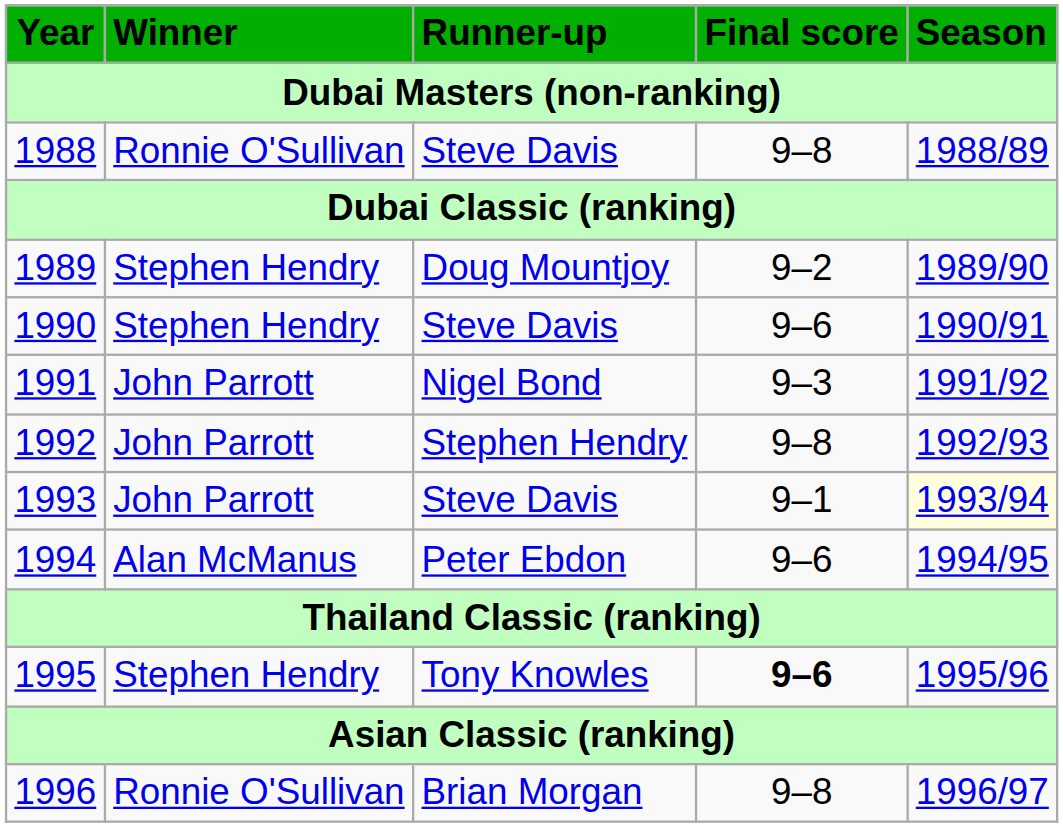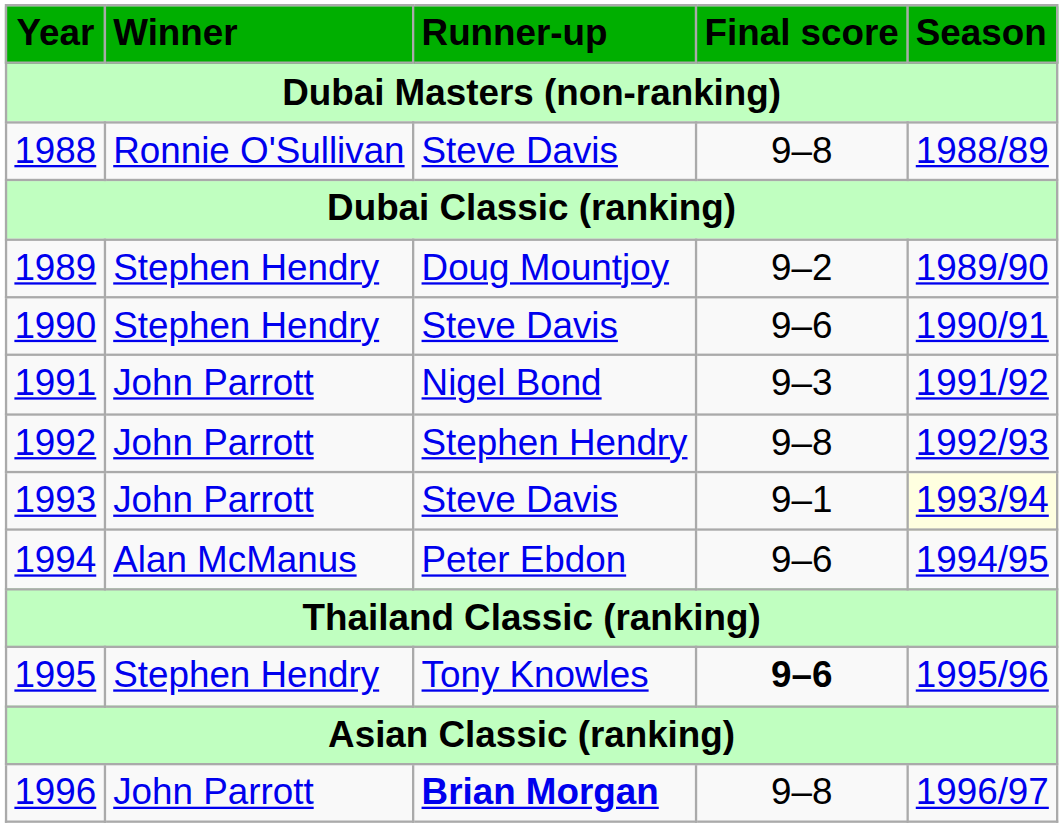 <table class="wikitable" style="margin: auto">
 <tr>
 <th style="text-align: center; background-color: #00af00">Year</th>
 <th style="text-align: left; background-color: #00af00">Winner</th>
 <th style="text-align: left; background-color: #00af00">Runner-up</th>
 <th style="text-align: left; background-color: #00af00">Final score</th>
 <th style="text-align: left; background-color: #00af00">Season</th>
 </tr>
 <tr>
 <th colspan=5 style="text-align: center; background-color: #c0ffc0">Dubai Masters (non-ranking)</th>
 </tr>
 <tr>
 <td><a href='#'>1988</a></td>
 <td> <a href='#'>Ronnie O'Sullivan</a></td>
 <td> <a href='#'>Steve Davis</a></td>
 <td style="text-align: center">9–8</td>
 <td><a href='#'>1988/89</a></td>
 </tr>
 <tr>
 <th colspan=5 style="text-align: center; background-color: #c0ffc0">Dubai Classic (ranking)</th>
 </tr>
 <tr>
 <td><a href='#'>1989</a></td>
 <td> <a href='#'>Stephen Hendry</a></td>
 <td> <a href='#'>Doug Mountjoy</a></td>
 <td style="text-align: center">9–2</td>
 <td><a href='#'>1989/90</a></td>
 </tr>
 <tr>
 <td><a href='#'>1990</a></td>
 <td> <a href='#'>Stephen Hendry</a></td>
 <td> <a href='#'>Steve Davis</a></td>
 <td style="text-align: center">9–6</td>
 <td><a href='#'>1990/91</a></td>
 </tr>
 <tr>
 <td><a href='#'>1991</a></td>
 <td> <a href='#'>John Parrott</a></td>
 <td> <a href='#'>Nigel Bond</a></td>
 <td style="text-align: center">9–3</td>
 <td><a href='#'>1991/92</a></td>
 </tr>
 <tr>
 <td><a href='#'>1992</a></td>
 <td> <a href='#'>John Parrott</a></td>
 <td> <a href='#'>Stephen Hendry</a></td>
 <td style="text-align: center">9–8</td>
 <td><a href='#'>1992/93</a></td>
 </tr>
 <tr>
 <td><a href='#'>1993</a></td>
 <td> <a href='#'>John Parrott</a></td>
 <td> <a href='#'>Steve Davis</a></td>
 <td style="text-align: center">9–1</td>
 <td style="background: lightyellow;"><a href='#'>1993/94</a></td>
 </tr>
 <tr>
 <td><a href='#'>1994</a></td>
 <td> <a href='#'>Alan McManus</a></td>
 <td> <a href='#'>Peter Ebdon</a></td>
 <td style="text-align: center">9–6</td>
 <td><a href='#'>1994/95</a></td>
 </tr>
 <tr>
 <th colspan=5 style="text-align: center; background-color: #c0ffc0">Thailand Classic (ranking)</th>
 </tr>
 <tr>
 <td><a href='#'>1995</a></td>
 <td> <a href='#'>Stephen Hendry</a></td>
 <td> <a href='#'>Tony Knowles</a></td>
 <td style="text-align: center"><strong>9–6</strong></td>
 <td><a href='#'>1995/96</a></td>
 </tr>
 <tr>
 <th colspan=5 style="text-align: center; background-color: #c0ffc0">Asian Classic (ranking)</th>
 </tr>
 <tr>
 <td><a href='#'>1996</a></td>
-<td> <a href='#'>Ronnie O'Sullivan</a></td>
-<td> <a href='#'>Brian Morgan</a></td>
+<td> <a href='#'>John Parrott</a></td>
+<td><strong> <a href='#'>Brian Morgan</a></strong></td>
 <td style="text-align: center">9–8</td>
 <td><a href='#'>1996/97</a></td>
 </tr>
 </table>
